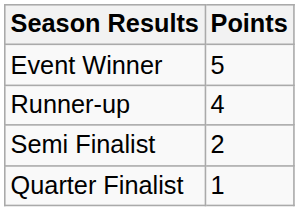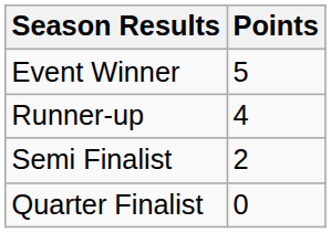 <table class="wikitable">
 <tr>
 <th><strong>Season Results</strong></th>
 <th><strong>Points</strong></th>
 </tr>
 <tr>
 <td>Event Winner</td>
 <td>5</td>
 </tr>
 <tr>
 <td>Runner-up</td>
 <td>4</td>
 </tr>
 <tr>
 <td>Semi Finalist</td>
 <td>2</td>
 </tr>
 <tr>
 <td>Quarter Finalist</td>
-<td>1</td>
+<td>0</td>
 </tr>
 </table>
